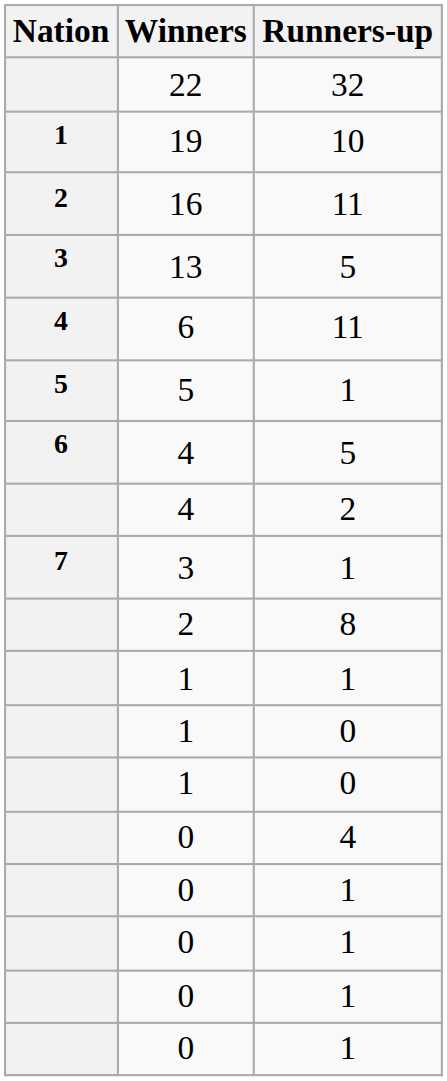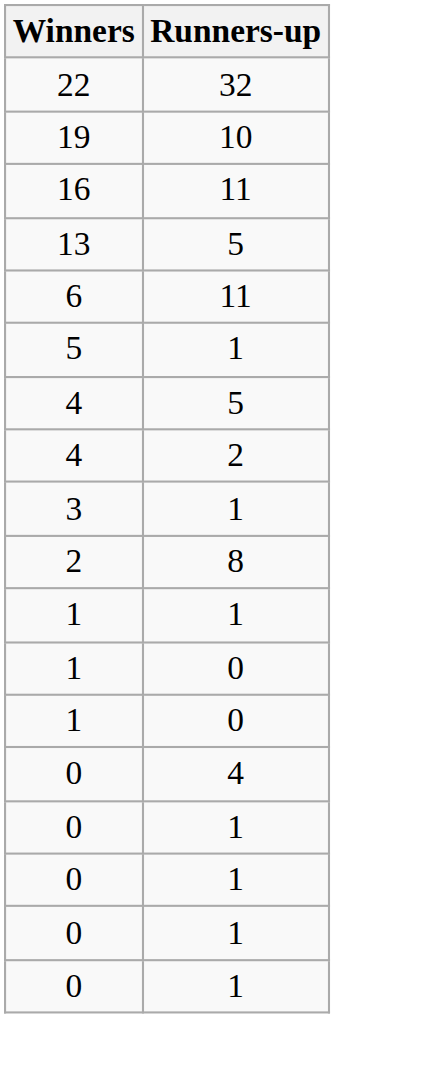 <table class="wikitable plainrowheaders sortable">
 <tr>
-<th scope="col">Nation</th>
 <th scope="col">Winners</th>
 <th scope="col">Runners-up</th>
 </tr>
 <tr>
-<th scope="row"></th>
 <td align=center>22</td>
 <td align=center>32</td>
 </tr>
 <tr>
-<th scope="row"><sup>1</sup></th>
 <td align=center>19</td>
 <td align=center>10</td>
 </tr>
 <tr>
-<th scope="row"><sup>2</sup></th>
 <td align=center>16</td>
 <td align=center>11</td>
 </tr>
 <tr>
-<th scope="row"><sup>3</sup></th>
 <td align=center>13</td>
 <td align=center>5</td>
 </tr>
 <tr>
-<th scope="row"><sup>4</sup></th>
 <td align=center>6</td>
 <td align=center>11</td>
 </tr>
 <tr>
-<th scope="row"><sup>5</sup></th>
 <td align=center>5</td>
 <td align=center>1</td>
 </tr>
 <tr>
-<th scope="row"><sup>6</sup></th>
 <td align=center>4</td>
 <td align=center>5</td>
 </tr>
 <tr>
-<th scope="row"></th>
 <td align=center>4</td>
 <td align=center>2</td>
 </tr>
 <tr>
-<th scope="row"><sup>7</sup></th>
 <td align=center>3</td>
 <td align=center>1</td>
 </tr>
 <tr>
-<th scope="row"></th>
 <td align=center>2</td>
 <td align=center>8</td>
 </tr>
 <tr>
-<th scope="row"></th>
 <td align=center>1</td>
 <td align=center>1</td>
 </tr>
 <tr>
-<th scope="row"></th>
 <td align=center>1</td>
 <td align=center>0</td>
 </tr>
 <tr>
-<th scope="row"></th>
 <td align=center>1</td>
 <td align=center>0</td>
 </tr>
 <tr>
-<th scope="row"></th>
 <td align=center>0</td>
 <td align=center>4</td>
 </tr>
 <tr>
-<th scope="row"></th>
 <td align=center>0</td>
 <td align=center>1</td>
 </tr>
 <tr>
-<th scope="row"></th>
 <td align=center>0</td>
 <td align=center>1</td>
 </tr>
 <tr>
-<th scope="row"></th>
 <td align=center>0</td>
 <td align=center>1</td>
 </tr>
 <tr>
-<th scope="row"></th>
 <td align=center>0</td>
 <td align=center>1</td>
 </tr>
 </table>
